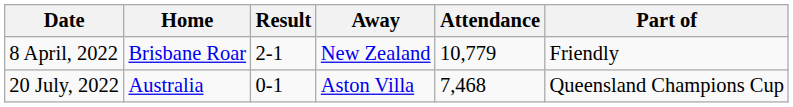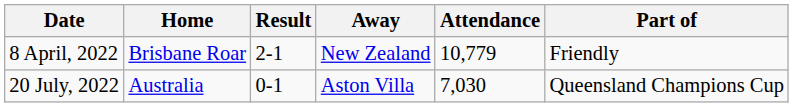 <table class="wikitable">
 <tr>
 <th>Date</th>
 <th>Home</th>
 <th>Result</th>
 <th>Away</th>
 <th>Attendance</th>
 <th>Part of</th>
 </tr>
 <tr>
 <td>8 April, 2022</td>
 <td> <a href='#'>Brisbane Roar</a></td>
 <td>2-1</td>
 <td> <a href='#'>New Zealand</a></td>
 <td>10,779</td>
 <td>Friendly</td>
 </tr>
 <tr>
 <td>20 July, 2022</td>
 <td> <a href='#'>Australia</a></td>
 <td>0-1</td>
 <td> <a href='#'>Aston Villa</a></td>
-<td>7,468</td>
+<td>7,030</td>
 <td>Queensland Champions Cup</td>
 </tr>
 </table>
